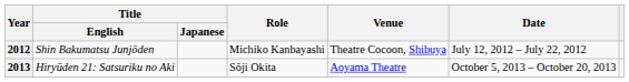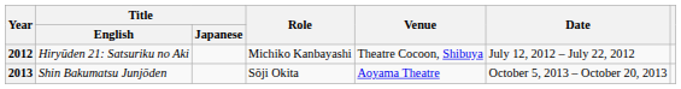 <table class="wikitable plainrowheaders sortable" style="text-align:left; font-size:100%">
 <tr>
 <th scope="col" rowspan="2">Year</th>
 <th scope="col" colspan="2">Title</th>
 <th scope="col" rowspan="2">Role</th>
 <th scope="col" rowspan="2" class="unsortable">Venue</th>
 <th scope="col" rowspan="2">Date</th>
 <th rowspan="2" scope="col" class="unsortable"></th>
 </tr>
 <tr>
 <th>English</th>
 <th>Japanese</th>
 </tr>
 <tr>
 <th scope="row">2012</th>
-<td><em>Shin Bakumatsu Junjōden</em></td>
+<td><em>Hiryūden 21: Satsuriku no Aki</em></td>
 <td></td>
 <td>Michiko Kanbayashi</td>
 <td>Theatre Cocoon, <a href='#'>Shibuya</a></td>
 <td>July 12, 2012 – July 22, 2012</td>
 <td style="text-align:center"></td>
 </tr>
 <tr>
 <th scope="row">2013</th>
-<td><em>Hiryūden 21: Satsuriku no Aki</em></td>
+<td><em>Shin Bakumatsu Junjōden</em></td>
 <td></td>
 <td>Sōji Okita</td>
 <td><a href='#'>Aoyama Theatre</a></td>
 <td>October 5, 2013 – October 20, 2013</td>
 <td style="text-align:center"></td>
 </tr>
 </table>
